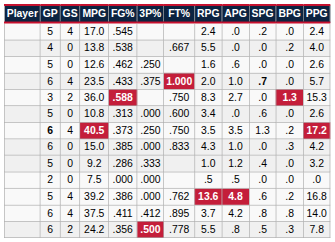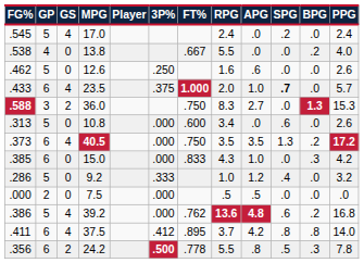 <table class="wikitable sortable" style="text-align:right;">
 <tr>
-<th style="background:#0C2340; color:#FFFFFF; border-top:#C8102E 3px solid; border-bottom:#C8102E 3px solid;">Player</th>
+<th style="background:#0C2340; color:#FFFFFF; border-top:#C8102E 3px solid; border-bottom:#C8102E 3px solid;">FG%</th>
 <th style="background:#0C2340; color:#FFFFFF; border-top:#C8102E 3px solid; border-bottom:#C8102E 3px solid;">GP</th>
 <th style="background:#0C2340; color:#FFFFFF; border-top:#C8102E 3px solid; border-bottom:#C8102E 3px solid;">GS</th>
 <th style="background:#0C2340; color:#FFFFFF; border-top:#C8102E 3px solid; border-bottom:#C8102E 3px solid;">MPG</th>
-<th style="background:#0C2340; color:#FFFFFF; border-top:#C8102E 3px solid; border-bottom:#C8102E 3px solid;">FG%</th>
+<th style="background:#0C2340; color:#FFFFFF; border-top:#C8102E 3px solid; border-bottom:#C8102E 3px solid;">Player</th>
 <th style="background:#0C2340; color:#FFFFFF; border-top:#C8102E 3px solid; border-bottom:#C8102E 3px solid;">3P%</th>
 <th style="background:#0C2340; color:#FFFFFF; border-top:#C8102E 3px solid; border-bottom:#C8102E 3px solid;">FT%</th>
 <th style="background:#0C2340; color:#FFFFFF; border-top:#C8102E 3px solid; border-bottom:#C8102E 3px solid;">RPG</th>
 <th style="background:#0C2340; color:#FFFFFF; border-top:#C8102E 3px solid; border-bottom:#C8102E 3px solid;">APG</th>
 <th style="background:#0C2340; color:#FFFFFF; border-top:#C8102E 3px solid; border-bottom:#C8102E 3px solid;">SPG</th>
 <th style="background:#0C2340; color:#FFFFFF; border-top:#C8102E 3px solid; border-bottom:#C8102E 3px solid;">BPG</th>
 <th style="background:#0C2340; color:#FFFFFF; border-top:#C8102E 3px solid; border-bottom:#C8102E 3px solid;">PPG</th>
 </tr>
 <tr align="center" bgcolor="">
-<td></td>
+<td>.545</td>
 <td>5</td>
 <td>4</td>
 <td>17.0</td>
-<td>.545</td>
+<td></td>
 <td></td>
 <td></td>
 <td>2.4</td>
 <td>.0</td>
 <td>.2</td>
 <td>.0</td>
 <td>2.4</td>
 </tr>
 <tr align="center" bgcolor="#f0f0f0">
-<td></td>
+<td>.538</td>
 <td>4</td>
 <td>0</td>
 <td>13.8</td>
-<td>.538</td>
+<td></td>
 <td></td>
 <td>.667</td>
 <td>5.5</td>
 <td>.0</td>
 <td>.0</td>
 <td>.2</td>
 <td>4.0</td>
 </tr>
 <tr align="center" bgcolor="">
-<td></td>
+<td>.462</td>
 <td>5</td>
 <td>0</td>
 <td>12.6</td>
-<td>.462</td>
+<td></td>
 <td>.250</td>
 <td></td>
 <td>1.6</td>
 <td>.6</td>
 <td>.0</td>
 <td>.0</td>
 <td>2.6</td>
 </tr>
 <tr align="center" bgcolor="#f0f0f0">
-<td></td>
+<td>.433</td>
 <td>6</td>
 <td>4</td>
 <td>23.5</td>
-<td>.433</td>
+<td></td>
 <td>.375</td>
 <td style="background:#C41E3A;color:white;"><strong>1.000</strong></td>
 <td>2.0</td>
 <td>1.0</td>
 <td><strong>.7</strong></td>
 <td>.0</td>
 <td>5.7</td>
 </tr>
 <tr align="center" bgcolor="">
-<td></td>
+<td style="background:#C41E3A;color:white;"><strong>.588</strong></td>
 <td>3</td>
 <td>2</td>
 <td>36.0</td>
-<td style="background:#C41E3A;color:white;"><strong>.588</strong></td>
+<td></td>
 <td></td>
 <td>.750</td>
 <td>8.3</td>
 <td>2.7</td>
 <td>.0</td>
 <td style="background:#C41E3A;color:white;"><strong>1.3</strong></td>
 <td>15.3</td>
 </tr>
 <tr align="center" bgcolor="#f0f0f0">
-<td></td>
+<td>.313</td>
 <td>5</td>
 <td>0</td>
 <td>10.8</td>
-<td>.313</td>
+<td></td>
 <td>.000</td>
 <td>.600</td>
 <td>3.4</td>
 <td>.0</td>
 <td>.6</td>
 <td>.0</td>
 <td>2.6</td>
 </tr>
 <tr align="center" bgcolor="">
-<td></td>
-<td><strong>6</strong></td>
+<td>.373</td>
+<td>6</td>
 <td>4</td>
 <td style="background:#C41E3A;color:white;"><strong>40.5</strong></td>
-<td>.373</td>
-<td>.250</td>
+<td></td>
+<td>.000</td>
 <td>.750</td>
 <td>3.5</td>
 <td>3.5</td>
 <td>1.3</td>
 <td>.2</td>
 <td style="background:#C41E3A;color:white;"><strong>17.2</strong></td>
 </tr>
 <tr align="center" bgcolor="#f0f0f0">
-<td></td>
+<td>.385</td>
 <td>6</td>
 <td>0</td>
 <td>15.0</td>
-<td>.385</td>
+<td></td>
 <td>.000</td>
 <td>.833</td>
 <td>4.3</td>
 <td>1.0</td>
 <td>.0</td>
 <td>.3</td>
 <td>4.2</td>
 </tr>
 <tr align="center" bgcolor="#f0f0f0">
-<td></td>
+<td>.286</td>
 <td>5</td>
 <td>0</td>
 <td>9.2</td>
-<td>.286</td>
+<td></td>
 <td>.333</td>
 <td></td>
 <td>1.0</td>
 <td>1.2</td>
 <td>.4</td>
 <td>.0</td>
 <td>3.2</td>
 </tr>
 <tr align="center" bgcolor="">
-<td></td>
+<td>.000</td>
 <td>2</td>
 <td>0</td>
 <td>7.5</td>
-<td>.000</td>
+<td></td>
 <td>.000</td>
 <td></td>
 <td>.5</td>
 <td>.5</td>
 <td>.0</td>
 <td>.0</td>
 <td>.0</td>
 </tr>
 <tr align="center" bgcolor="">
-<td></td>
+<td>.386</td>
 <td>5</td>
 <td>4</td>
 <td>39.2</td>
-<td>.386</td>
+<td></td>
 <td>.000</td>
 <td>.762</td>
 <td style="background:#C41E3A;color:white;"><strong>13.6</strong></td>
 <td style="background:#C41E3A;color:white;"><strong>4.8</strong></td>
 <td>.6</td>
 <td>.2</td>
 <td>16.8</td>
 </tr>
 <tr align="center" bgcolor="">
-<td></td>
+<td>.411</td>
 <td>6</td>
 <td>4</td>
 <td>37.5</td>
-<td>.411</td>
+<td></td>
 <td>.412</td>
 <td>.895</td>
 <td>3.7</td>
 <td>4.2</td>
 <td>.8</td>
 <td>.8</td>
 <td>14.0</td>
 </tr>
 <tr align="center" bgcolor="#f0f0f0">
-<td></td>
+<td>.356</td>
 <td>6</td>
 <td>2</td>
 <td>24.2</td>
-<td>.356</td>
+<td></td>
 <td style="background:#C41E3A;color:white;"><strong>.500</strong></td>
 <td>.778</td>
 <td>5.5</td>
 <td>.8</td>
 <td>.5</td>
 <td>.3</td>
 <td>7.8</td>
 </tr>
 </table>
